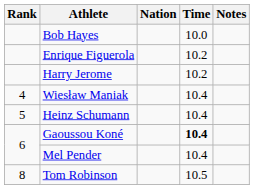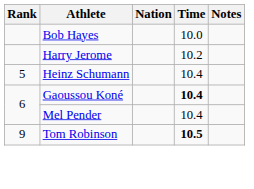 <table class="wikitable sortable" style="text-align:center">
 <tr>
 <th>Rank</th>
 <th>Athlete</th>
 <th>Nation</th>
 <th>Time</th>
 <th>Notes</th>
 </tr>
 <tr>
 <td></td>
 <td align=left><a href='#'>Bob Hayes</a></td>
 <td align=left></td>
 <td>10.0</td>
 <td></td>
 </tr>
 <tr>
 <td></td>
-<td align=left><a href='#'>Enrique Figuerola</a></td>
-<td align=left></td>
-<td>10.2</td>
-<td></td>
-</tr>
-<tr>
-<td></td>
 <td align=left><a href='#'>Harry Jerome</a></td>
 <td align=left></td>
 <td>10.2</td>
-<td></td>
-</tr>
-<tr>
-<td>4</td>
-<td align=left><a href='#'>Wiesław Maniak</a></td>
-<td align=left></td>
-<td>10.4</td>
 <td></td>
 </tr>
 <tr>
 <td>5</td>
 <td align=left><a href='#'>Heinz Schumann</a></td>
 <td align=left></td>
 <td>10.4</td>
 <td></td>
 </tr>
 <tr>
 <td rowspan=2>6</td>
 <td align=left><a href='#'>Gaoussou Koné</a></td>
 <td align=left></td>
 <td><strong>10.4</strong></td>
 <td></td>
 </tr>
 <tr>
 <td align=left><a href='#'>Mel Pender</a></td>
 <td align=left></td>
 <td>10.4</td>
 <td></td>
 </tr>
 <tr>
-<td>8</td>
+<td>9</td>
 <td align=left><a href='#'>Tom Robinson</a></td>
 <td align=left></td>
-<td>10.5</td>
+<td><strong>10.5</strong></td>
 <td></td>
 </tr>
 </table>
